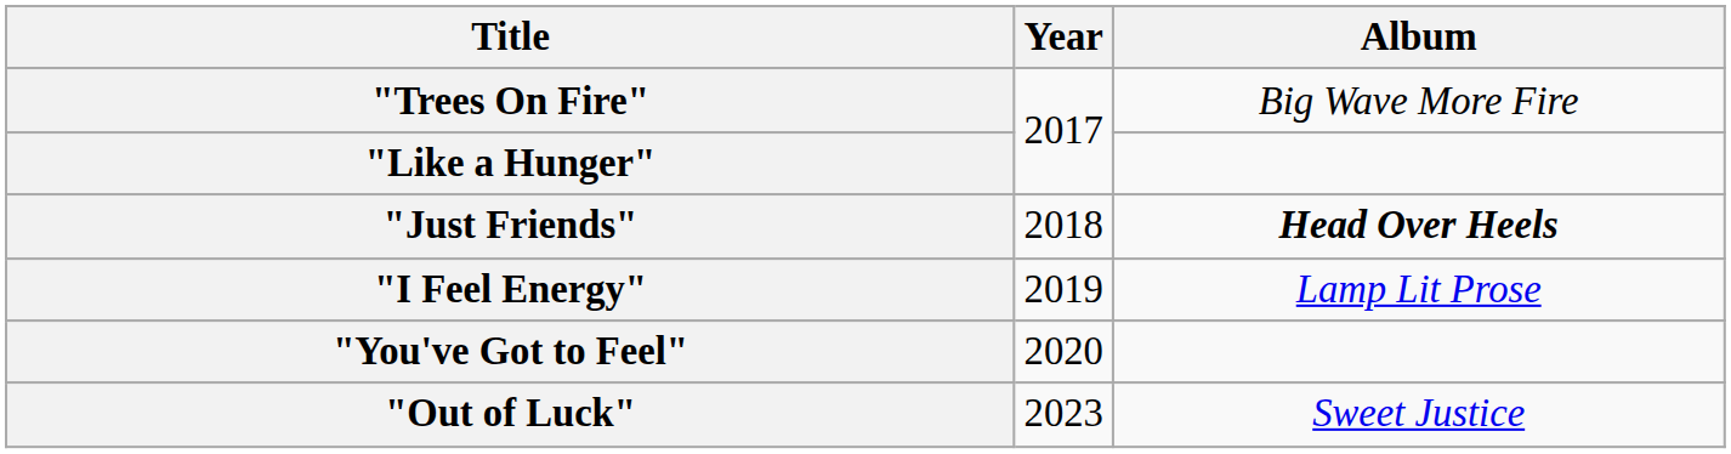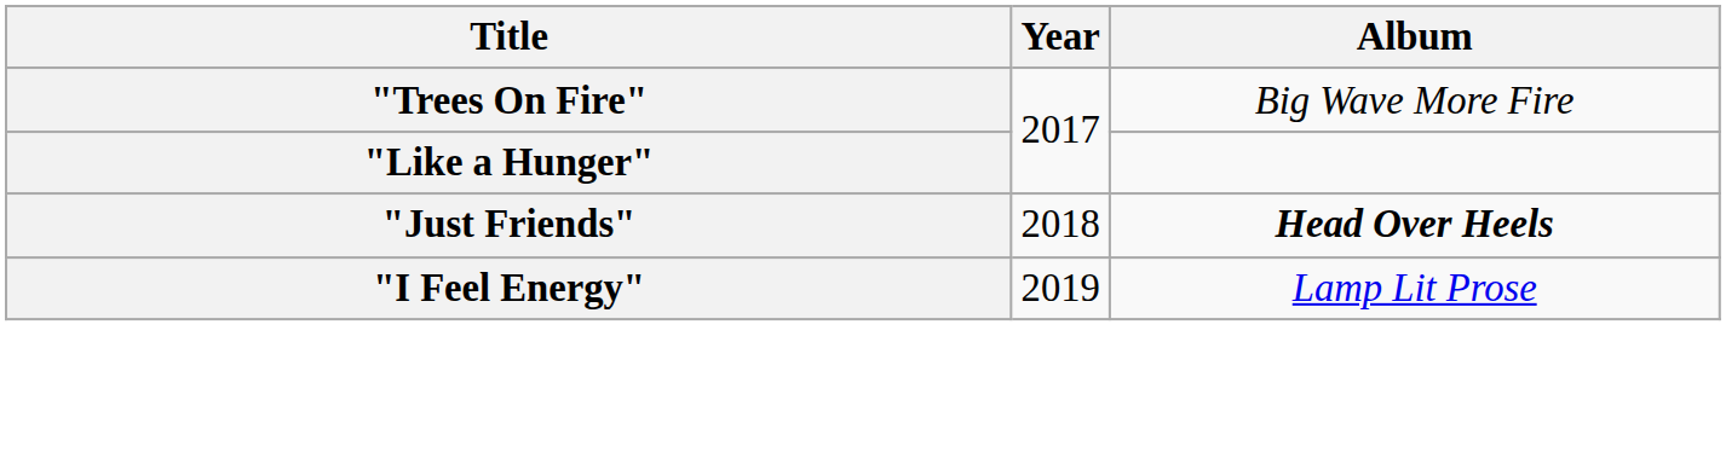 <table class="wikitable plainrowheaders" style="text-align:center;">
 <tr>
 <th scope="col" style="width:25em;">Title</th>
 <th scope="col">Year</th>
 <th scope="col" style="width:15em;">Album</th>
 </tr>
 <tr>
 <th scope="row">"Trees On Fire"<br></th>
 <td rowspan="2">2017</td>
 <td><em>Big Wave More Fire</em></td>
 </tr>
 <tr>
 <th scope="row">"Like a Hunger"<br></th>
 <td></td>
 </tr>
 <tr>
 <th scope="row">"Just Friends"<br></th>
 <td>2018</td>
 <td><strong><em>Head Over Heels</em></strong></td>
 </tr>
 <tr>
 <th scope="row">"I Feel Energy"<br></th>
 <td>2019</td>
 <td><em><a href='#'>Lamp Lit Prose</a></em></td>
 </tr>
-<tr>
-<th scope="row">"You've Got to Feel"<br></th>
-<td>2020</td>
-<td></td>
-</tr>
-<tr>
-<th scope="row">"Out of Luck"<br></th>
-<td>2023</td>
-<td><em><a href='#'>Sweet Justice</a></em></td>
-</tr>
 </table>
